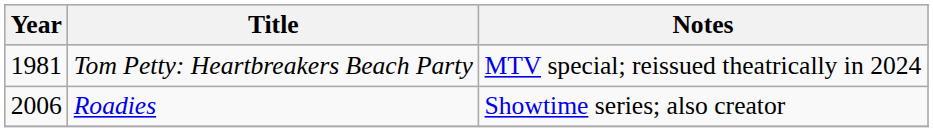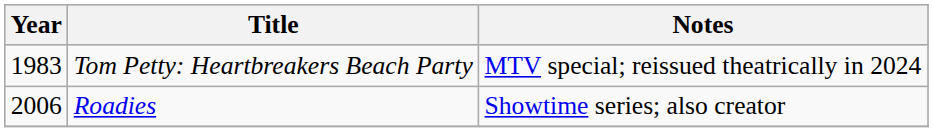 <table class="wikitable">
 <tr>
 <th>Year</th>
 <th>Title</th>
 <th>Notes</th>
 </tr>
 <tr>
-<td>1981</td>
+<td>1983</td>
 <td><em>Tom Petty: Heartbreakers Beach Party</em></td>
 <td><a href='#'>MTV</a> special; reissued theatrically in 2024</td>
 </tr>
 <tr>
 <td>2006</td>
 <td><em><a href='#'>Roadies</a></em></td>
 <td><a href='#'>Showtime</a> series; also creator</td>
 </tr>
 <tr>
 </tr>
 </table>
